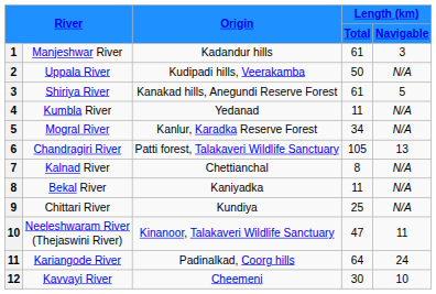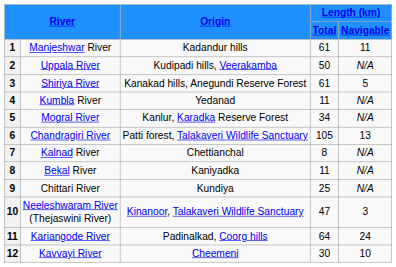 <table class="wikitable sortable" style="line-height:20px;text-align:center;">
 <tr>
 <td rowspan="2" colspan="2" bgcolor="DodgerBlue"><a href='#'><span><strong>River</strong></span></a></td>
 <td rowspan="2" bgcolor="DodgerBlue"><a href='#'><span><strong>Origin</strong></span></a></td>
 <td colspan="2" bgcolor="DodgerBlue"><a href='#'><span><strong>Length (km)</strong></span></a></td>
 </tr>
 <tr>
 <td bgcolor="DodgerBlue"><a href='#'><span><strong>Total</strong></span></a></td>
 <td bgcolor="DodgerBlue"><a href='#'><span><strong>Navigable</strong></span></a></td>
 </tr>
 <tr>
 <th>1</th>
 <td><a href='#'>Manjeshwar</a> River</td>
 <td>Kadandur hills</td>
 <td>61</td>
-<td>3</td>
+<td>11</td>
 </tr>
 <tr>
 <th>2</th>
 <td><a href='#'>Uppala River</a></td>
 <td>Kudipadi hills, <a href='#'>Veerakamba</a></td>
 <td>50</td>
 <td><em>N/A</em></td>
 </tr>
 <tr>
 <th>3</th>
 <td><a href='#'>Shiriya River</a></td>
 <td>Kanakad hills, Anegundi Reserve Forest</td>
 <td>61</td>
 <td>5</td>
 </tr>
 <tr>
 <th>4</th>
 <td><a href='#'>Kumbla</a> River</td>
 <td>Yedanad</td>
 <td>11</td>
 <td><em>N/A</em></td>
 </tr>
 <tr>
 <th>5</th>
 <td><a href='#'>Mogral River</a></td>
 <td>Kanlur, <a href='#'>Karadka</a> Reserve Forest</td>
 <td>34</td>
 <td><em>N/A</em></td>
 </tr>
 <tr>
 <th>6</th>
 <td><a href='#'>Chandragiri River</a></td>
 <td>Patti forest, <a href='#'>Talakaveri Wildlife Sanctuary</a></td>
 <td>105</td>
 <td>13</td>
 </tr>
 <tr>
 <th>7</th>
 <td><a href='#'>Kalnad</a> River</td>
 <td>Chettianchal</td>
 <td>8</td>
 <td><em>N/A</em></td>
 </tr>
 <tr>
 <th>8</th>
 <td><a href='#'>Bekal</a> River</td>
 <td>Kaniyadka</td>
 <td>11</td>
 <td><em>N/A</em></td>
 </tr>
 <tr>
 <th>9</th>
 <td>Chittari River</td>
 <td>Kundiya</td>
 <td>25</td>
 <td><em>N/A</em></td>
 </tr>
 <tr>
 <th>10</th>
 <td><a href='#'>Neeleshwaram River</a><br>(Thejaswini River)</td>
 <td><a href='#'>Kinanoor</a>, <a href='#'>Talakaveri Wildlife Sanctuary</a></td>
 <td>47</td>
-<td>11</td>
+<td>3</td>
 </tr>
 <tr>
 <th>11</th>
 <td><a href='#'>Kariangode River</a></td>
 <td>Padinalkad, <a href='#'>Coorg hills</a></td>
 <td>64</td>
 <td>24</td>
 </tr>
 <tr>
 <th>12</th>
 <td><a href='#'>Kavvayi River</a></td>
 <td><a href='#'>Cheemeni</a></td>
 <td>30</td>
 <td>10</td>
 </tr>
 </table>
